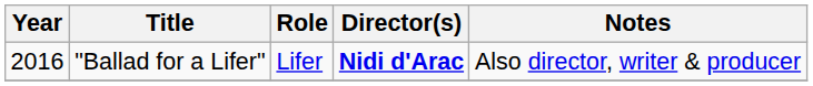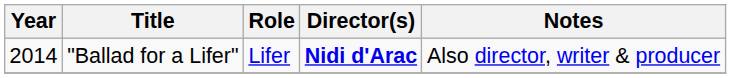 <table class="wikitable sortable">
 <tr>
 <th>Year</th>
 <th>Title</th>
 <th>Role</th>
 <th>Director(s)</th>
 <th>Notes</th>
 </tr>
 <tr>
-<td>2016</td>
+<td>2014</td>
 <td>"Ballad for a Lifer"</td>
 <td><a href='#'>Lifer</a></td>
 <td><strong><a href='#'>Nidi d'Arac</a></strong></td>
 <td>Also <a href='#'>director</a>, <a href='#'>writer</a> & <a href='#'>producer</a></td>
 </tr>
 <tr>
 </tr>
 </table>
